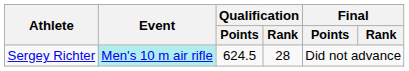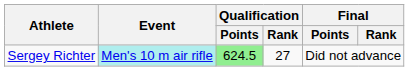 <table class="wikitable" style="font-size:90%">
 <tr>
 <th rowspan="2">Athlete</th>
 <th rowspan="2">Event</th>
 <th colspan=2>Qualification</th>
 <th colspan=2>Final</th>
 </tr>
 <tr style="font-size:95%">
 <th>Points</th>
 <th>Rank</th>
 <th>Points</th>
 <th>Rank</th>
 </tr>
 <tr align=center>
 <td align=left><a href='#'>Sergey Richter</a></td>
 <td align=left style="background: paleturquoise;"><a href='#'>Men's 10 m air rifle</a></td>
-<td>624.5</td>
-<td>28</td>
+<td style="background: lightgreen;">624.5</td>
+<td>27</td>
 <td colspan=2>Did not advance</td>
 </tr>
 </table>
